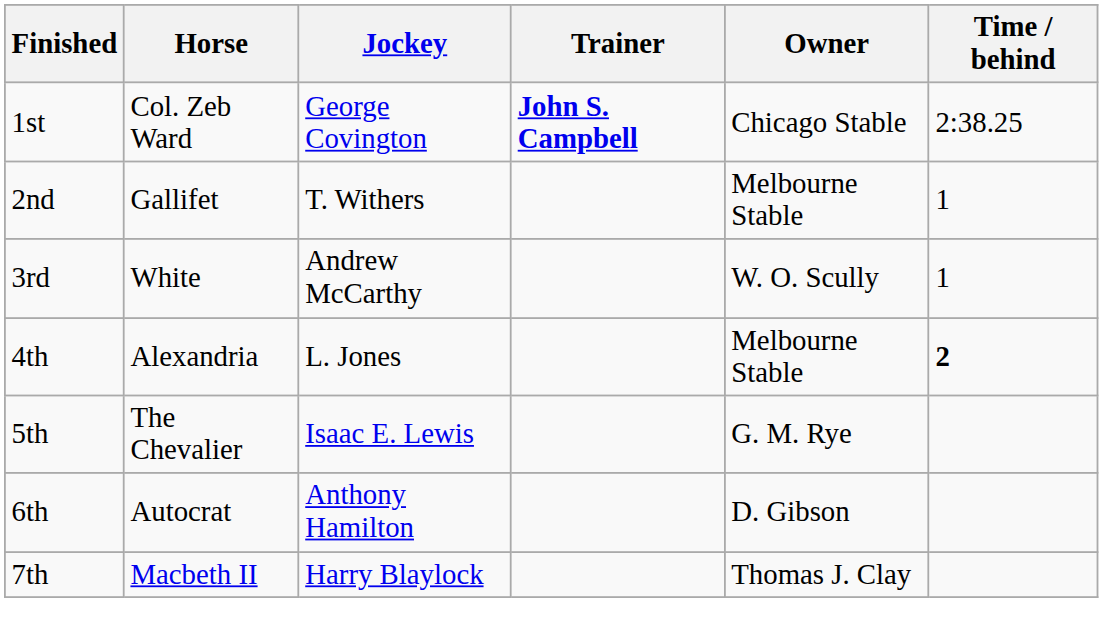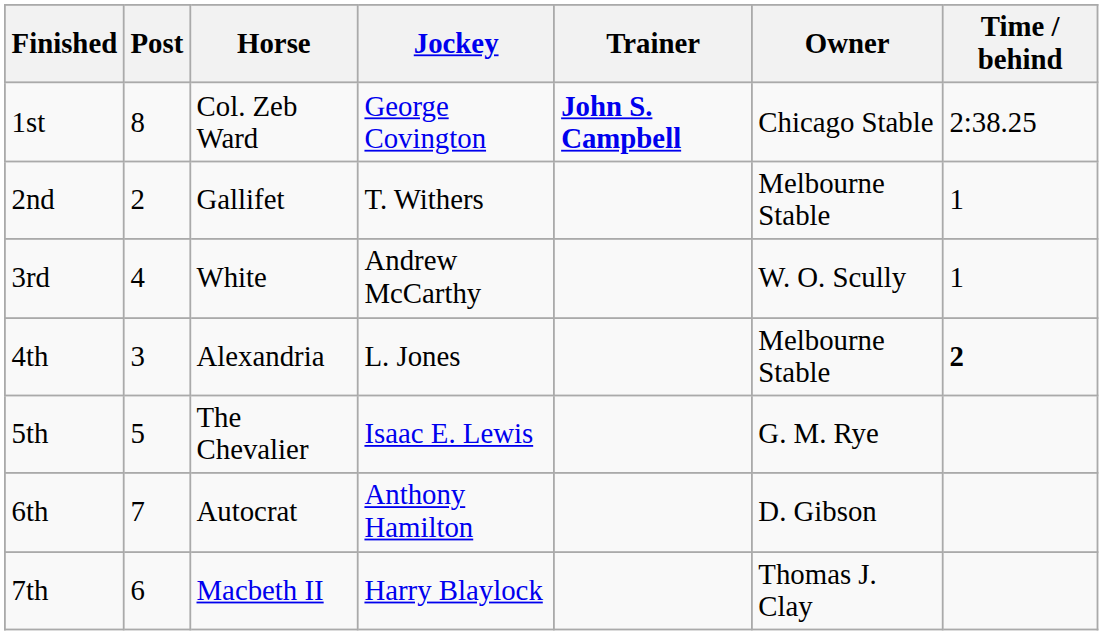 <table class="wikitable">
 <tr>
 <th>Finished</th>
+<th>Post</th>
 <th>Horse</th>
 <th><a href='#'>Jockey</a></th>
 <th>Trainer</th>
 <th>Owner</th>
 <th>Time / behind</th>
 </tr>
 <tr>
 <td>1st</td>
+<td>8</td>
 <td>Col. Zeb Ward</td>
 <td><a href='#'>George Covington</a></td>
 <td><strong><a href='#'>John S. Campbell</a></strong></td>
 <td>Chicago Stable</td>
 <td>2:38.25</td>
 </tr>
 <tr>
 <td>2nd</td>
+<td>2</td>
 <td>Gallifet</td>
 <td>T. Withers</td>
 <td></td>
 <td>Melbourne Stable</td>
 <td>1</td>
 </tr>
 <tr>
 <td>3rd</td>
+<td>4</td>
 <td>White</td>
 <td>Andrew McCarthy</td>
 <td></td>
 <td>W. O. Scully</td>
 <td>1</td>
 </tr>
 <tr>
 <td>4th</td>
+<td>3</td>
 <td>Alexandria</td>
 <td>L. Jones</td>
 <td></td>
 <td>Melbourne Stable</td>
 <td><strong>2</strong></td>
 </tr>
 <tr>
 <td>5th</td>
+<td>5</td>
 <td>The Chevalier</td>
 <td><a href='#'>Isaac E. Lewis</a></td>
 <td></td>
 <td>G. M. Rye</td>
 <td><span></span></td>
 </tr>
 <tr>
 <td>6th</td>
+<td>7</td>
 <td>Autocrat</td>
 <td><a href='#'>Anthony Hamilton</a></td>
 <td></td>
 <td>D. Gibson</td>
 <td></td>
 </tr>
 <tr>
 <td>7th</td>
+<td>6</td>
 <td><a href='#'>Macbeth II</a></td>
 <td><a href='#'>Harry Blaylock</a></td>
 <td></td>
 <td>Thomas J. Clay</td>
 <td></td>
 </tr>
 </table>
